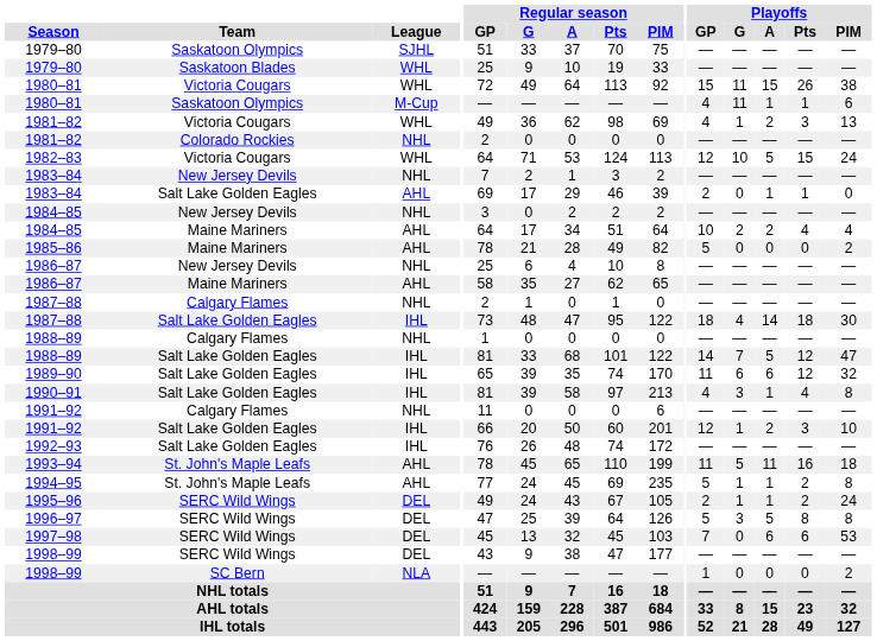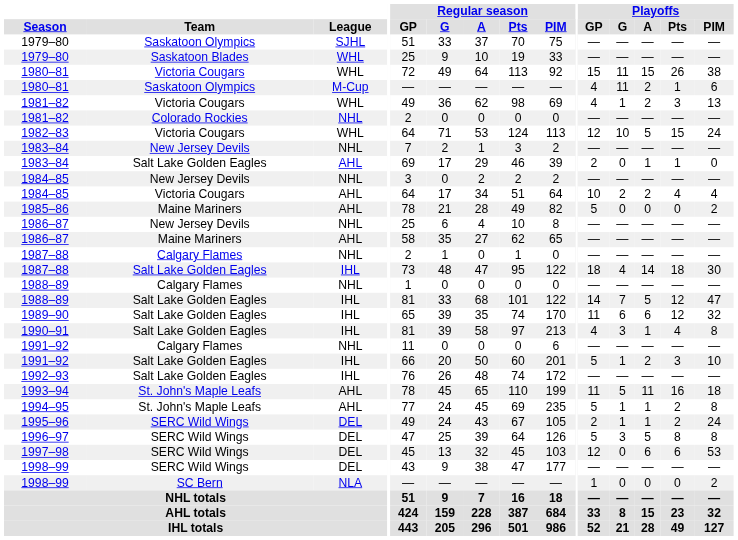 <table border="0" cellpadding="1" cellspacing="0" style="text-align:center; width:60em">
 <tr bgcolor="#e0e0e0">
 <th colspan="3" bgcolor="#ffffff"></th>
 <th rowspan="99" bgcolor="#ffffff"></th>
 <th colspan="5"><a href='#'>Regular season</a></th>
 <th rowspan="99" bgcolor="#ffffff"></th>
 <th colspan="5"><a href='#'>Playoffs</a></th>
 </tr>
 <tr bgcolor="#e0e0e0">
 <th><a href='#'>Season</a></th>
 <th>Team</th>
 <th>League</th>
 <th>GP</th>
 <th><a href='#'>G</a></th>
 <th><a href='#'>A</a></th>
 <th><a href='#'>Pts</a></th>
 <th><a href='#'>PIM</a></th>
 <th>GP</th>
 <th>G</th>
 <th>A</th>
 <th>Pts</th>
 <th>PIM</th>
 </tr>
 <tr>
 <td>1979–80</td>
 <td><a href='#'>Saskatoon Olympics</a></td>
 <td><a href='#'>SJHL</a></td>
 <td>51</td>
 <td>33</td>
 <td>37</td>
 <td>70</td>
 <td>75</td>
 <td>—</td>
 <td>—</td>
 <td>—</td>
 <td>—</td>
 <td>—</td>
 </tr>
 <tr bgcolor="#f0f0f0">
 <td><a href='#'>1979–80</a></td>
 <td><a href='#'>Saskatoon Blades</a></td>
 <td><a href='#'>WHL</a></td>
 <td>25</td>
 <td>9</td>
 <td>10</td>
 <td>19</td>
 <td>33</td>
 <td>—</td>
 <td>—</td>
 <td>—</td>
 <td>—</td>
 <td>—</td>
 </tr>
 <tr>
 <td><a href='#'>1980–81</a></td>
 <td><a href='#'>Victoria Cougars</a></td>
 <td>WHL</td>
 <td>72</td>
 <td>49</td>
 <td>64</td>
 <td>113</td>
 <td>92</td>
 <td>15</td>
 <td>11</td>
 <td>15</td>
 <td>26</td>
 <td>38</td>
 </tr>
 <tr bgcolor="#f0f0f0">
 <td><a href='#'>1980–81</a></td>
 <td><a href='#'>Saskatoon Olympics</a></td>
 <td><a href='#'>M-Cup</a></td>
 <td>—</td>
 <td>—</td>
 <td>—</td>
 <td>—</td>
 <td>—</td>
 <td>4</td>
 <td>11</td>
-<td>1</td>
+<td>2</td>
 <td>1</td>
 <td>6</td>
 </tr>
 <tr>
 <td><a href='#'>1981–82</a></td>
 <td>Victoria Cougars</td>
 <td>WHL</td>
 <td>49</td>
 <td>36</td>
 <td>62</td>
 <td>98</td>
 <td>69</td>
 <td>4</td>
 <td>1</td>
 <td>2</td>
 <td>3</td>
 <td>13</td>
 </tr>
 <tr bgcolor="#f0f0f0">
 <td><a href='#'>1981–82</a></td>
 <td><a href='#'>Colorado Rockies</a></td>
 <td><a href='#'>NHL</a></td>
 <td>2</td>
 <td>0</td>
 <td>0</td>
 <td>0</td>
 <td>0</td>
 <td>—</td>
 <td>—</td>
 <td>—</td>
 <td>—</td>
 <td>—</td>
 </tr>
 <tr>
 <td><a href='#'>1982–83</a></td>
 <td>Victoria Cougars</td>
 <td>WHL</td>
 <td>64</td>
 <td>71</td>
 <td>53</td>
 <td>124</td>
 <td>113</td>
 <td>12</td>
 <td>10</td>
 <td>5</td>
 <td>15</td>
 <td>24</td>
 </tr>
 <tr bgcolor="#f0f0f0">
 <td><a href='#'>1983–84</a></td>
 <td><a href='#'>New Jersey Devils</a></td>
 <td>NHL</td>
 <td>7</td>
 <td>2</td>
 <td>1</td>
 <td>3</td>
 <td>2</td>
 <td>—</td>
 <td>—</td>
 <td>—</td>
 <td>—</td>
 <td>—</td>
 </tr>
 <tr>
 <td><a href='#'>1983–84</a></td>
 <td>Salt Lake Golden Eagles</td>
 <td><a href='#'>AHL</a></td>
 <td>69</td>
 <td>17</td>
 <td>29</td>
 <td>46</td>
 <td>39</td>
 <td>2</td>
 <td>0</td>
 <td>1</td>
 <td>1</td>
 <td>0</td>
 </tr>
 <tr bgcolor="#f0f0f0">
 <td><a href='#'>1984–85</a></td>
 <td>New Jersey Devils</td>
 <td>NHL</td>
 <td>3</td>
 <td>0</td>
 <td>2</td>
 <td>2</td>
 <td>2</td>
 <td>—</td>
 <td>—</td>
 <td>—</td>
 <td>—</td>
 <td>—</td>
 </tr>
 <tr>
 <td><a href='#'>1984–85</a></td>
-<td>Maine Mariners</td>
+<td>Victoria Cougars</td>
 <td>AHL</td>
 <td>64</td>
 <td>17</td>
 <td>34</td>
 <td>51</td>
 <td>64</td>
 <td>10</td>
 <td>2</td>
 <td>2</td>
 <td>4</td>
 <td>4</td>
 </tr>
 <tr bgcolor="#f0f0f0">
 <td><a href='#'>1985–86</a></td>
 <td>Maine Mariners</td>
 <td>AHL</td>
 <td>78</td>
 <td>21</td>
 <td>28</td>
 <td>49</td>
 <td>82</td>
 <td>5</td>
 <td>0</td>
 <td>0</td>
 <td>0</td>
 <td>2</td>
 </tr>
 <tr>
 <td><a href='#'>1986–87</a></td>
 <td>New Jersey Devils</td>
 <td>NHL</td>
 <td>25</td>
 <td>6</td>
 <td>4</td>
 <td>10</td>
 <td>8</td>
 <td>—</td>
 <td>—</td>
 <td>—</td>
 <td>—</td>
 <td>—</td>
 </tr>
 <tr bgcolor="#f0f0f0">
 <td><a href='#'>1986–87</a></td>
 <td>Maine Mariners</td>
 <td>AHL</td>
 <td>58</td>
 <td>35</td>
 <td>27</td>
 <td>62</td>
 <td>65</td>
 <td>—</td>
 <td>—</td>
 <td>—</td>
 <td>—</td>
 <td>—</td>
 </tr>
 <tr>
 <td><a href='#'>1987–88</a></td>
 <td><a href='#'>Calgary Flames</a></td>
 <td>NHL</td>
 <td>2</td>
 <td>1</td>
 <td>0</td>
 <td>1</td>
 <td>0</td>
 <td>—</td>
 <td>—</td>
 <td>—</td>
 <td>—</td>
 <td>—</td>
 </tr>
 <tr bgcolor="#f0f0f0">
 <td><a href='#'>1987–88</a></td>
 <td><a href='#'>Salt Lake Golden Eagles</a></td>
 <td><a href='#'>IHL</a></td>
 <td>73</td>
 <td>48</td>
 <td>47</td>
 <td>95</td>
 <td>122</td>
 <td>18</td>
 <td>4</td>
 <td>14</td>
 <td>18</td>
 <td>30</td>
 </tr>
 <tr>
 <td><a href='#'>1988–89</a></td>
 <td>Calgary Flames</td>
 <td>NHL</td>
 <td>1</td>
 <td>0</td>
 <td>0</td>
 <td>0</td>
 <td>0</td>
 <td>—</td>
 <td>—</td>
 <td>—</td>
 <td>—</td>
 <td>—</td>
 </tr>
 <tr bgcolor="#f0f0f0">
 <td><a href='#'>1988–89</a></td>
 <td>Salt Lake Golden Eagles</td>
 <td>IHL</td>
 <td>81</td>
 <td>33</td>
 <td>68</td>
 <td>101</td>
 <td>122</td>
 <td>14</td>
 <td>7</td>
 <td>5</td>
 <td>12</td>
 <td>47</td>
 </tr>
 <tr>
 <td><a href='#'>1989–90</a></td>
 <td>Salt Lake Golden Eagles</td>
 <td>IHL</td>
 <td>65</td>
 <td>39</td>
 <td>35</td>
 <td>74</td>
 <td>170</td>
 <td>11</td>
 <td>6</td>
 <td>6</td>
 <td>12</td>
 <td>32</td>
 </tr>
 <tr bgcolor="#f0f0f0">
 <td><a href='#'>1990–91</a></td>
 <td>Salt Lake Golden Eagles</td>
 <td>IHL</td>
 <td>81</td>
 <td>39</td>
 <td>58</td>
 <td>97</td>
 <td>213</td>
 <td>4</td>
 <td>3</td>
 <td>1</td>
 <td>4</td>
 <td>8</td>
 </tr>
 <tr>
 <td><a href='#'>1991–92</a></td>
 <td>Calgary Flames</td>
 <td>NHL</td>
 <td>11</td>
 <td>0</td>
 <td>0</td>
 <td>0</td>
 <td>6</td>
 <td>—</td>
 <td>—</td>
 <td>—</td>
 <td>—</td>
 <td>—</td>
 </tr>
 <tr bgcolor="#f0f0f0">
 <td><a href='#'>1991–92</a></td>
 <td>Salt Lake Golden Eagles</td>
 <td>IHL</td>
 <td>66</td>
 <td>20</td>
 <td>50</td>
 <td>60</td>
 <td>201</td>
-<td>12</td>
+<td>5</td>
 <td>1</td>
 <td>2</td>
 <td>3</td>
 <td>10</td>
 </tr>
 <tr>
 <td><a href='#'>1992–93</a></td>
 <td>Salt Lake Golden Eagles</td>
 <td>IHL</td>
 <td>76</td>
 <td>26</td>
 <td>48</td>
 <td>74</td>
 <td>172</td>
 <td>—</td>
 <td>—</td>
 <td>—</td>
 <td>—</td>
 <td>—</td>
 </tr>
 <tr bgcolor="#f0f0f0">
 <td><a href='#'>1993–94</a></td>
 <td><a href='#'>St. John's Maple Leafs</a></td>
 <td>AHL</td>
 <td>78</td>
 <td>45</td>
 <td>65</td>
 <td>110</td>
 <td>199</td>
 <td>11</td>
 <td>5</td>
 <td>11</td>
 <td>16</td>
 <td>18</td>
 </tr>
 <tr>
 <td><a href='#'>1994–95</a></td>
 <td>St. John's Maple Leafs</td>
 <td>AHL</td>
 <td>77</td>
 <td>24</td>
 <td>45</td>
 <td>69</td>
 <td>235</td>
 <td>5</td>
 <td>1</td>
 <td>1</td>
 <td>2</td>
 <td>8</td>
 </tr>
 <tr bgcolor="#f0f0f0">
 <td><a href='#'>1995–96</a></td>
 <td><a href='#'>SERC Wild Wings</a></td>
 <td><a href='#'>DEL</a></td>
 <td>49</td>
 <td>24</td>
 <td>43</td>
 <td>67</td>
 <td>105</td>
 <td>2</td>
 <td>1</td>
 <td>1</td>
 <td>2</td>
 <td>24</td>
 </tr>
 <tr>
 <td><a href='#'>1996–97</a></td>
 <td>SERC Wild Wings</td>
 <td>DEL</td>
 <td>47</td>
 <td>25</td>
 <td>39</td>
 <td>64</td>
 <td>126</td>
 <td>5</td>
 <td>3</td>
 <td>5</td>
 <td>8</td>
 <td>8</td>
 </tr>
 <tr bgcolor="#f0f0f0">
 <td><a href='#'>1997–98</a></td>
 <td>SERC Wild Wings</td>
 <td>DEL</td>
 <td>45</td>
 <td>13</td>
 <td>32</td>
 <td>45</td>
 <td>103</td>
-<td>7</td>
+<td>12</td>
 <td>0</td>
 <td>6</td>
 <td>6</td>
 <td>53</td>
 </tr>
 <tr>
 <td><a href='#'>1998–99</a></td>
 <td>SERC Wild Wings</td>
 <td>DEL</td>
 <td>43</td>
 <td>9</td>
 <td>38</td>
 <td>47</td>
 <td>177</td>
 <td>—</td>
 <td>—</td>
 <td>—</td>
 <td>—</td>
 <td>—</td>
 </tr>
 <tr bgcolor="#f0f0f0">
 <td><a href='#'>1998–99</a></td>
 <td><a href='#'>SC Bern</a></td>
 <td><a href='#'>NLA</a></td>
 <td>—</td>
 <td>—</td>
 <td>—</td>
 <td>—</td>
 <td>—</td>
 <td>1</td>
 <td>0</td>
 <td>0</td>
 <td>0</td>
 <td>2</td>
 </tr>
 <tr bgcolor="#e0e0e0">
 <th colspan="3">NHL totals</th>
 <th>51</th>
 <th>9</th>
 <th>7</th>
 <th>16</th>
 <th>18</th>
 <th>—</th>
 <th>—</th>
 <th>—</th>
 <th>—</th>
 <th>—</th>
 </tr>
 <tr bgcolor="#e0e0e0">
 <th colspan="3">AHL totals</th>
 <th>424</th>
 <th>159</th>
 <th>228</th>
 <th>387</th>
 <th>684</th>
 <th>33</th>
 <th>8</th>
 <th>15</th>
 <th>23</th>
 <th>32</th>
 </tr>
 <tr bgcolor="#e0e0e0">
 <th colspan="3">IHL totals</th>
 <th>443</th>
 <th>205</th>
 <th>296</th>
 <th>501</th>
 <th>986</th>
 <th>52</th>
 <th>21</th>
 <th>28</th>
 <th>49</th>
 <th>127</th>
 </tr>
 </table>
